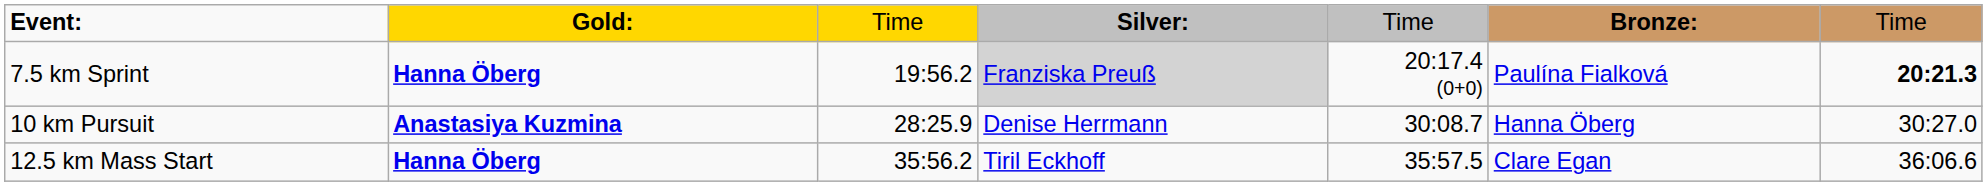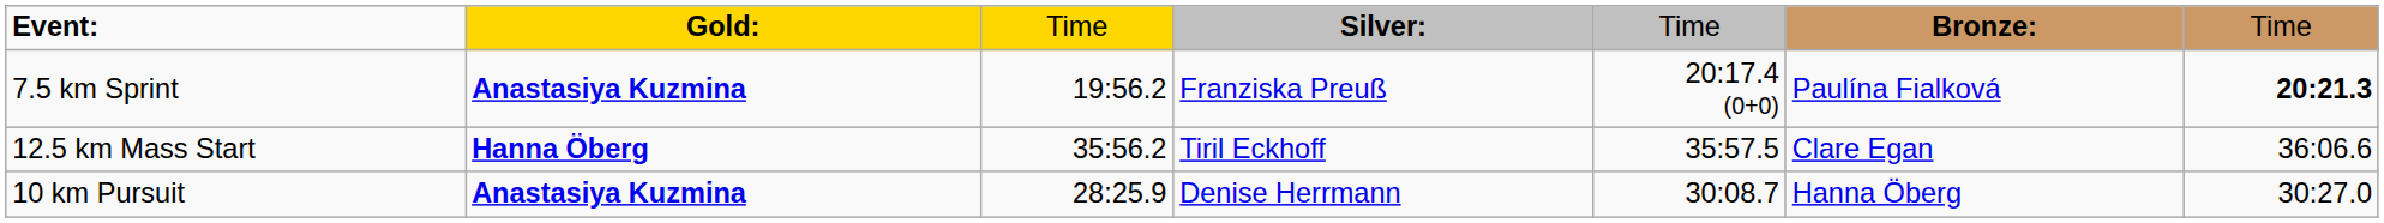 <table class="wikitable" width=85%>
 <tr>
 <td><strong>Event:</strong></td>
 <td style="text-align:center;background-color:gold;"><strong>Gold:</strong></td>
 <td style="text-align:center;background-color:gold;">Time</td>
 <td style="text-align:center;background-color:silver;"><strong>Silver:</strong></td>
 <td style="text-align:center;background-color:silver;">Time</td>
 <td style="text-align:center;background-color:#CC9966;"><strong>Bronze:</strong></td>
 <td style="text-align:center;background-color:#CC9966;">Time</td>
 </tr>
 <tr>
 <td>7.5 km Sprint</td>
-<td><strong><a href='#'>Hanna Öberg</a></strong><br></td>
+<td><strong><a href='#'>Anastasiya Kuzmina</a></strong><br></td>
 <td align="right">19:56.2 <br> </td>
-<td style="background: lightgrey;"><a href='#'>Franziska Preuß</a><br><small></small></td>
+<td><a href='#'>Franziska Preuß</a><br><small></small></td>
 <td align="right">20:17.4<br><small>(0+0)</small></td>
 <td><a href='#'>Paulína Fialková</a><br></td>
 <td align="right"><strong>20:21.3 <br> </strong></td>
+</tr>
+<tr>
+<td>12.5 km Mass Start</td>
+<td><strong><a href='#'>Hanna Öberg</a></strong><br></td>
+<td align="right">35:56.2 <br> </td>
+<td><a href='#'>Tiril Eckhoff</a><br></td>
+<td align="right">35:57.5 <br> </td>
+<td><a href='#'>Clare Egan</a><br></td>
+<td align="right">36:06.6 <br> </td>
 </tr>
 <tr>
 <td>10 km Pursuit</td>
 <td><strong><a href='#'>Anastasiya Kuzmina</a></strong><br></td>
 <td align="right">28:25.9 <br> </td>
 <td><a href='#'>Denise Herrmann</a><br></td>
 <td align="right">30:08.7 <br> </td>
 <td><a href='#'>Hanna Öberg</a><br></td>
 <td align="right">30:27.0 <br> </td>
 </tr>
-<tr>
-<td>12.5 km Mass Start</td>
-<td><strong><a href='#'>Hanna Öberg</a></strong><br></td>
-<td align="right">35:56.2 <br> </td>
-<td><a href='#'>Tiril Eckhoff</a><br></td>
-<td align="right">35:57.5 <br> </td>
-<td><a href='#'>Clare Egan</a><br></td>
-<td align="right">36:06.6 <br> </td>
-</tr>
 </table>
